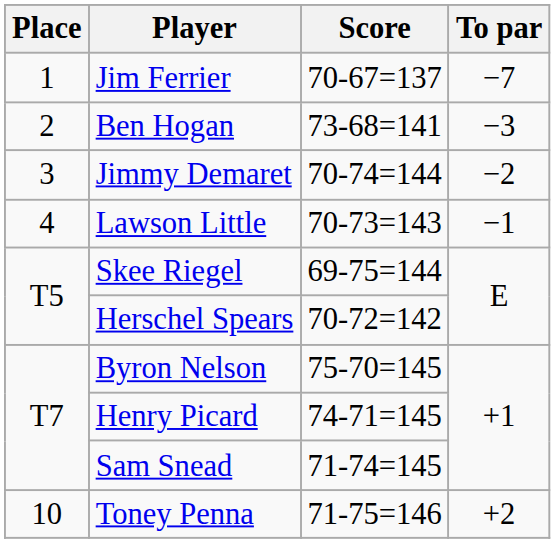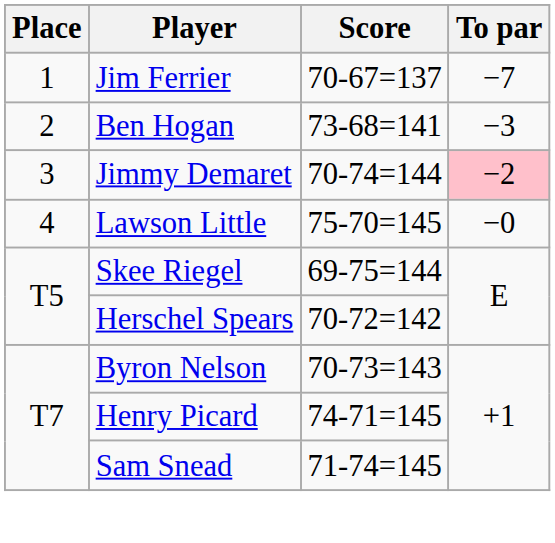 <table class="wikitable">
 <tr>
 <th>Place</th>
 <th>Player</th>
 <th>Score</th>
 <th>To par</th>
 </tr>
 <tr>
 <td align="center">1</td>
 <td> <a href='#'>Jim Ferrier</a></td>
 <td>70-67=137</td>
 <td align="center">−7</td>
 </tr>
 <tr>
 <td align="center">2</td>
 <td> <a href='#'>Ben Hogan</a></td>
 <td>73-68=141</td>
 <td align="center">−3</td>
 </tr>
 <tr>
 <td align="center">3</td>
 <td> <a href='#'>Jimmy Demaret</a></td>
 <td>70-74=144</td>
-<td align="center">−2</td>
+<td align="center" style="background: pink;">−2</td>
 </tr>
 <tr>
 <td align="center">4</td>
 <td> <a href='#'>Lawson Little</a></td>
-<td>70-73=143</td>
-<td align="center">−1</td>
+<td>75-70=145</td>
+<td align="center">−0</td>
 </tr>
 <tr>
 <td rowspan="2" align="center">T5</td>
 <td> <a href='#'>Skee Riegel</a></td>
 <td>69-75=144</td>
 <td rowspan="2" align="center">E</td>
 </tr>
 <tr>
 <td> <a href='#'>Herschel Spears</a></td>
 <td>70-72=142</td>
 </tr>
 <tr>
 <td rowspan="3" align="center">T7</td>
 <td> <a href='#'>Byron Nelson</a></td>
-<td>75-70=145</td>
+<td>70-73=143</td>
 <td rowspan="3" align="center">+1</td>
 </tr>
 <tr>
 <td> <a href='#'>Henry Picard</a></td>
 <td>74-71=145</td>
 </tr>
 <tr>
 <td> <a href='#'>Sam Snead</a></td>
 <td>71-74=145</td>
 </tr>
-<tr>
-<td align="center">10</td>
-<td> <a href='#'>Toney Penna</a></td>
-<td>71-75=146</td>
-<td align="center">+2</td>
-</tr>
 </table>
